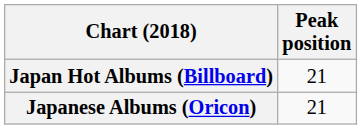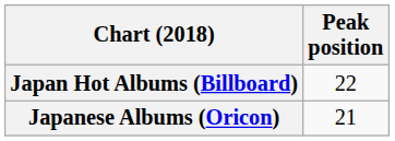 <table class="wikitable sortable plainrowheaders" style="text-align:center">
 <tr>
 <th scope="col">Chart (2018)</th>
 <th scope="col">Peak<br> position</th>
 </tr>
 <tr>
 <th scope="row">Japan Hot Albums (<a href='#'>Billboard</a>)</th>
-<td>21</td>
+<td>22</td>
 </tr>
 <tr>
 <th scope="row">Japanese Albums (<a href='#'>Oricon</a>)</th>
 <td>21</td>
 </tr>
 </table>
